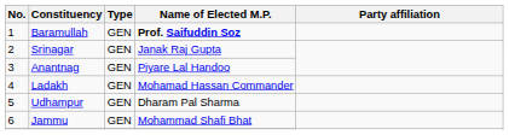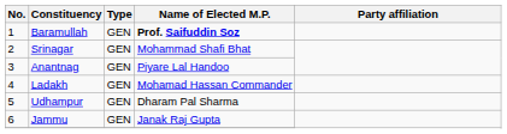 <table class="wikitable" style="font-size:95%;">
 <tr>
 <th>No.</th>
 <th>Constituency</th>
 <th>Type</th>
 <th>Name of Elected M.P.</th>
 <th colspan="2" style="width:18em">Party affiliation</th>
 </tr>
 <tr>
 <td>1</td>
 <td><a href='#'>Baramullah</a></td>
 <td>GEN</td>
 <td><strong>Prof. <a href='#'>Saifuddin Soz</a></strong></td>
 <td></td>
 </tr>
 <tr>
 <td>2</td>
 <td><a href='#'>Srinagar</a></td>
 <td>GEN</td>
-<td><a href='#'>Janak Raj Gupta</a></td>
+<td><a href='#'>Mohammad Shafi Bhat</a></td>
 </tr>
 <tr>
 <td>3</td>
 <td><a href='#'>Anantnag</a></td>
 <td>GEN</td>
 <td><a href='#'>Piyare Lal Handoo</a></td>
 </tr>
 <tr>
 <td>4</td>
 <td><a href='#'>Ladakh</a></td>
 <td>GEN</td>
 <td><a href='#'>Mohamad Hassan Commander</a></td>
 <td></td>
 </tr>
 <tr>
 <td>5</td>
 <td><a href='#'>Udhampur</a></td>
 <td>GEN</td>
 <td>Dharam Pal Sharma</td>
 <td></td>
 </tr>
 <tr>
 <td>6</td>
 <td><a href='#'>Jammu</a></td>
 <td>GEN</td>
-<td><a href='#'>Mohammad Shafi Bhat</a></td>
+<td><a href='#'>Janak Raj Gupta</a></td>
 </tr>
 <tr>
 </tr>
 </table>
